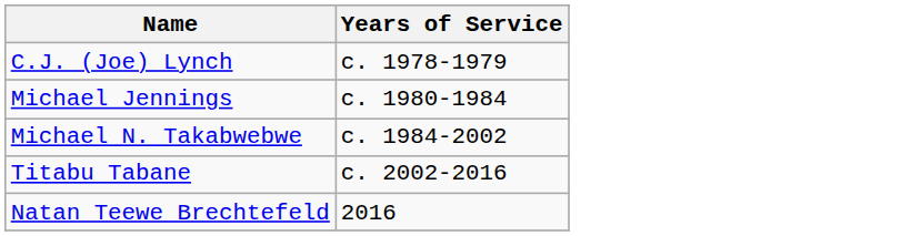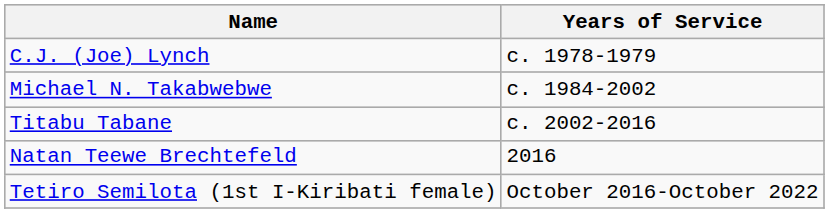 <table class="wikitable">
 <tr>
 <th>Name</th>
 <th>Years of Service</th>
 </tr>
 <tr>
 <td><a href='#'>C.J. (Joe) Lynch</a></td>
 <td>c. 1978-1979</td>
-</tr>
-<tr>
-<td><a href='#'>Michael Jennings</a></td>
-<td>c. 1980-1984</td>
 </tr>
 <tr>
 <td><a href='#'>Michael N. Takabwebwe</a></td>
 <td>c. 1984-2002</td>
 </tr>
 <tr>
 <td><a href='#'>Titabu Tabane</a></td>
 <td>c. 2002-2016</td>
 </tr>
 <tr>
 <td><a href='#'>Natan Teewe Brechtefeld</a></td>
 <td>2016</td>
 </tr>
+<tr>
+<td><a href='#'>Tetiro Semilota</a> (1st I-Kiribati female)</td>
+<td>October 2016-October 2022</td>
+</tr>
 </table>
